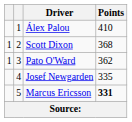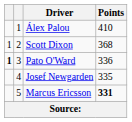 <table class="wikitable" style="font-size: 85%;">
 <tr>
 <th scope="col"></th>
 <th scope="col"></th>
 <th scope="col">Driver</th>
 <th scope="col">Points</th>
 </tr>
 <tr>
 <td align="left"></td>
 <td align="center">1</td>
 <td> <a href='#'>Álex Palou</a></td>
 <td align="left">410</td>
 </tr>
 <tr>
 <td align="left"> 1</td>
 <td align="center">2</td>
 <td> <a href='#'>Scott Dixon</a></td>
 <td align="left">368</td>
 </tr>
 <tr>
-<td align="left"> 1</td>
+<td align="left"><strong> 1</strong></td>
 <td align="center">3</td>
 <td> <a href='#'>Pato O'Ward</a></td>
-<td align="left">362</td>
+<td align="left">336</td>
 </tr>
 <tr>
 <td align="left"></td>
 <td align="center">4</td>
 <td> <a href='#'>Josef Newgarden</a></td>
 <td align="left">335</td>
 </tr>
 <tr>
 <td align="left"></td>
 <td align="center">5</td>
 <td> <a href='#'>Marcus Ericsson</a></td>
 <td align="left"><strong>331</strong></td>
 </tr>
 <tr>
 <th colspan=4>Source:</th>
 </tr>
 </table>
